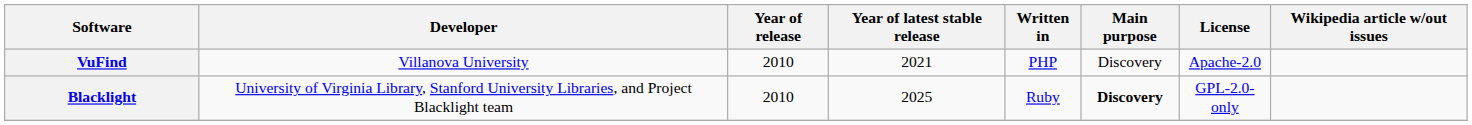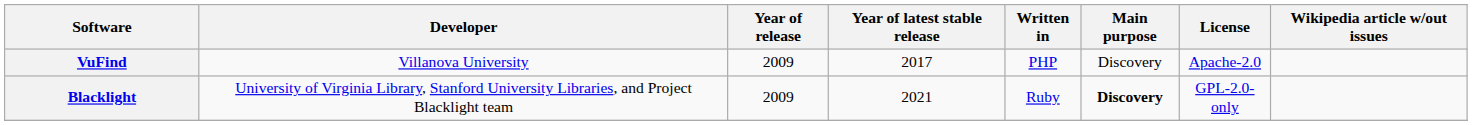 <table class="wikitable sortable" style="font-size: smaller; text-align: center; width: auto;">
 <tr>
 <th style="width: 12em">Software</th>
 <th>Developer</th>
 <th>Year of release</th>
 <th>Year of latest stable release</th>
 <th>Written in</th>
 <th>Main purpose</th>
 <th>License</th>
 <th>Wikipedia article w/out issues</th>
 </tr>
 <tr>
 <th><a href='#'>VuFind</a></th>
 <td><a href='#'>Villanova University</a></td>
-<td>2010</td>
-<td>2021</td>
+<td>2009</td>
+<td>2017</td>
 <td><a href='#'>PHP</a></td>
 <td>Discovery</td>
 <td><a href='#'>Apache-2.0</a></td>
 <td></td>
 </tr>
 <tr>
 <th><a href='#'>Blacklight</a></th>
 <td><a href='#'>University of Virginia Library</a>, <a href='#'>Stanford University Libraries</a>, and Project Blacklight team</td>
-<td>2010</td>
-<td>2025</td>
+<td>2009</td>
+<td>2021</td>
 <td><a href='#'>Ruby</a></td>
 <td><strong>Discovery</strong></td>
 <td><a href='#'>GPL-2.0-only</a></td>
 <td></td>
 </tr>
 <tr>
 </tr>
 </table>
